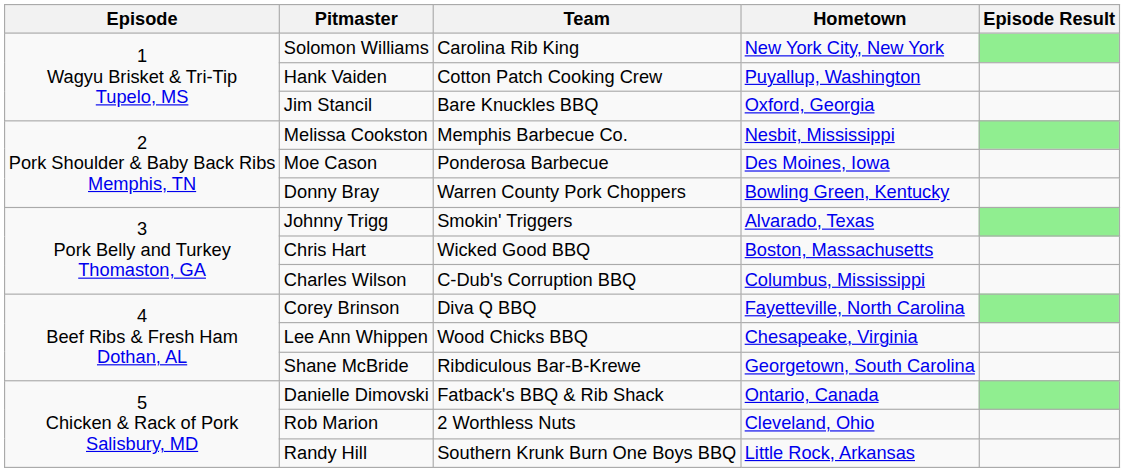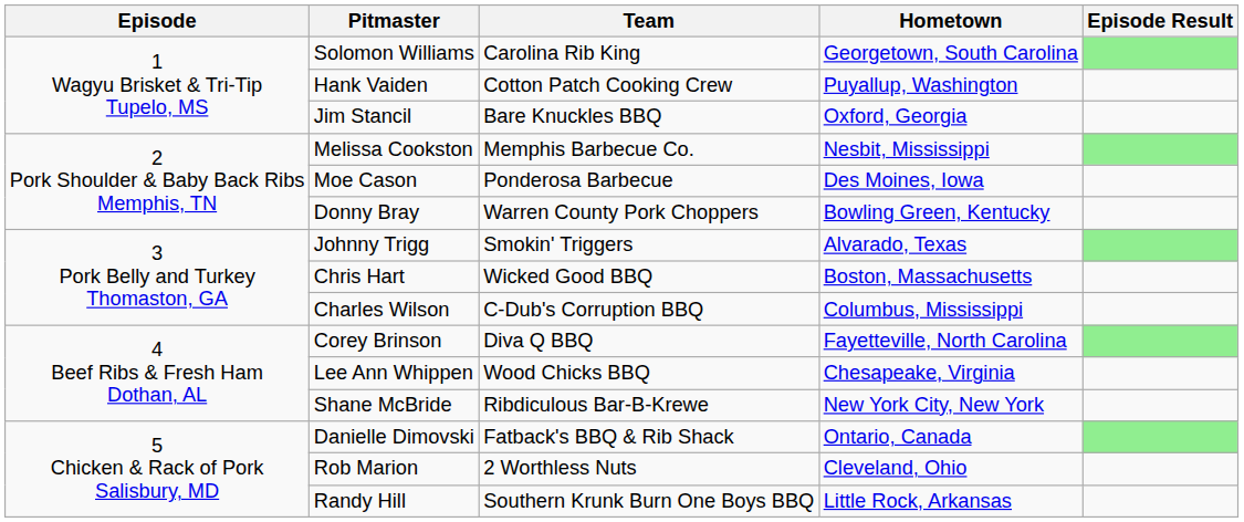 <table class="wikitable plainrowheaders">
 <tr>
 <th>Episode</th>
 <th>Pitmaster</th>
 <th>Team</th>
 <th>Hometown</th>
 <th>Episode Result</th>
 </tr>
 <tr>
 <td rowspan="3" style="text-align:center;">1<br>Wagyu Brisket & Tri-Tip<br><a href='#'>Tupelo, MS</a></td>
 <td>Solomon Williams</td>
 <td>Carolina Rib King</td>
-<td><a href='#'>New York City, New York</a></td>
+<td><a href='#'>Georgetown, South Carolina</a></td>
 <td style="background:lightgreen;"></td>
 </tr>
 <tr>
 <td>Hank Vaiden</td>
 <td>Cotton Patch Cooking Crew</td>
 <td><a href='#'>Puyallup, Washington</a></td>
 <td></td>
 </tr>
 <tr>
 <td>Jim Stancil</td>
 <td>Bare Knuckles BBQ</td>
 <td><a href='#'>Oxford, Georgia</a></td>
 <td></td>
 </tr>
 <tr>
 <td rowspan="3" style="text-align:center;">2<br>Pork Shoulder & Baby Back Ribs<br><a href='#'>Memphis, TN</a></td>
 <td>Melissa Cookston</td>
 <td>Memphis Barbecue Co.</td>
 <td><a href='#'>Nesbit, Mississippi</a></td>
 <td style="background:lightgreen;"></td>
 </tr>
 <tr>
 <td>Moe Cason</td>
 <td>Ponderosa Barbecue</td>
 <td><a href='#'>Des Moines, Iowa</a></td>
 <td></td>
 </tr>
 <tr>
 <td>Donny Bray</td>
 <td>Warren County Pork Choppers</td>
 <td><a href='#'>Bowling Green, Kentucky</a></td>
 <td></td>
 </tr>
 <tr>
 <td rowspan="3" style="text-align:center;">3<br>Pork Belly and Turkey<br><a href='#'>Thomaston, GA</a></td>
 <td>Johnny Trigg</td>
 <td>Smokin' Triggers</td>
 <td><a href='#'>Alvarado, Texas</a></td>
 <td style="background:lightgreen;"></td>
 </tr>
 <tr>
 <td>Chris Hart</td>
 <td>Wicked Good BBQ</td>
 <td><a href='#'>Boston, Massachusetts</a></td>
 <td></td>
 </tr>
 <tr>
 <td>Charles Wilson</td>
 <td>C-Dub's Corruption BBQ</td>
 <td><a href='#'>Columbus, Mississippi</a></td>
 <td></td>
 </tr>
 <tr>
 <td rowspan="3" style="text-align:center;">4<br>Beef Ribs & Fresh Ham<br><a href='#'>Dothan, AL</a></td>
 <td>Corey Brinson</td>
 <td>Diva Q BBQ</td>
 <td><a href='#'>Fayetteville, North Carolina</a></td>
 <td style="background:lightgreen;"></td>
 </tr>
 <tr>
 <td>Lee Ann Whippen</td>
 <td>Wood Chicks BBQ</td>
 <td><a href='#'>Chesapeake, Virginia</a></td>
 <td></td>
 </tr>
 <tr>
 <td>Shane McBride</td>
 <td>Ribdiculous Bar-B-Krewe</td>
-<td><a href='#'>Georgetown, South Carolina</a></td>
+<td><a href='#'>New York City, New York</a></td>
 <td></td>
 </tr>
 <tr>
 <td rowspan="3" style="text-align:center;">5<br>Chicken & Rack of Pork<br><a href='#'>Salisbury, MD</a></td>
 <td>Danielle Dimovski</td>
 <td>Fatback's BBQ & Rib Shack</td>
 <td><a href='#'>Ontario, Canada</a></td>
 <td style="background:lightgreen;"></td>
 </tr>
 <tr>
 <td>Rob Marion</td>
 <td>2 Worthless Nuts</td>
 <td><a href='#'>Cleveland, Ohio</a></td>
 <td></td>
 </tr>
 <tr>
 <td>Randy Hill</td>
 <td>Southern Krunk Burn One Boys BBQ</td>
 <td><a href='#'>Little Rock, Arkansas</a></td>
 <td></td>
 </tr>
 </table>
